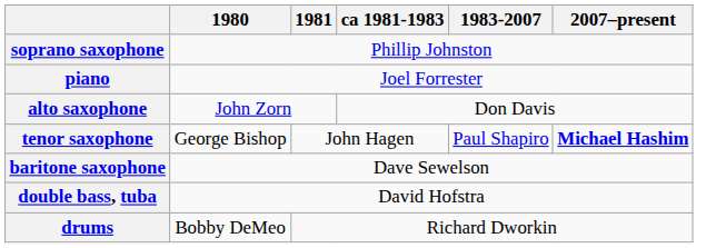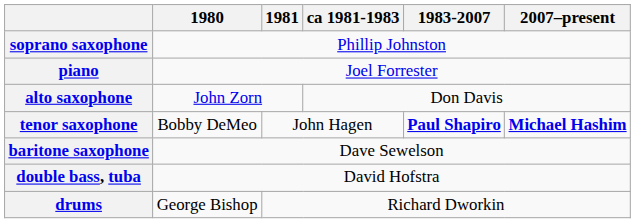 <table class="wikitable" style="text-align:center">
 <tr>
 <th></th>
 <th>1980</th>
 <th>1981</th>
 <th>ca 1981-1983</th>
 <th>1983-2007</th>
 <th>2007–present</th>
 </tr>
 <tr>
 <th><a href='#'>soprano saxophone</a></th>
 <td colspan="5"><a href='#'>Phillip Johnston</a></td>
 </tr>
 <tr>
 <th><a href='#'>piano</a></th>
 <td colspan="5"><a href='#'>Joel Forrester</a></td>
 </tr>
 <tr>
 <th><a href='#'>alto saxophone</a></th>
 <td colspan="2"><a href='#'>John Zorn</a></td>
 <td colspan="3">Don Davis</td>
 </tr>
 <tr>
 <th><a href='#'>tenor saxophone</a></th>
-<td colspan="1">George Bishop</td>
+<td colspan="1">Bobby DeMeo</td>
 <td colspan="2">John Hagen</td>
-<td colspan="1"><a href='#'>Paul Shapiro</a></td>
+<td colspan="1"><strong><a href='#'>Paul Shapiro</a></strong></td>
 <td colspan="1"><strong><a href='#'>Michael Hashim</a></strong></td>
 </tr>
 <tr>
 <th><a href='#'>baritone saxophone</a></th>
 <td colspan="5">Dave Sewelson</td>
 </tr>
 <tr>
 <th><a href='#'>double bass</a>, <a href='#'>tuba</a></th>
 <td colspan="5">David Hofstra</td>
 </tr>
 <tr>
 <th><a href='#'>drums</a></th>
-<td colspan="1">Bobby DeMeo</td>
+<td colspan="1">George Bishop</td>
 <td colspan="4">Richard Dworkin</td>
 </tr>
 </table>
